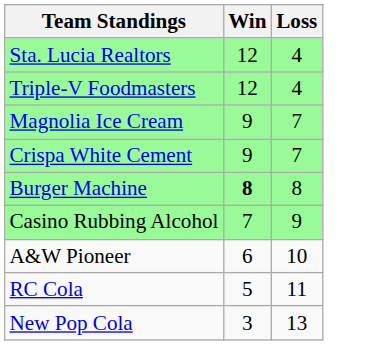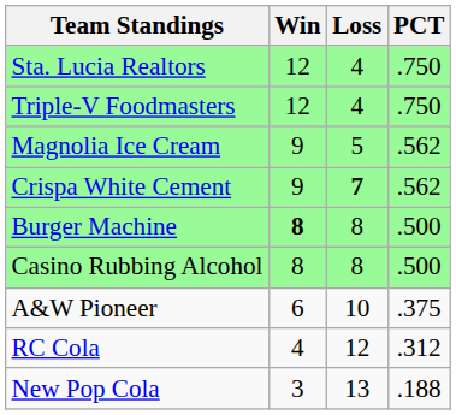 <table class="wikitable">
 <tr>
 <th>Team Standings</th>
 <th>Win</th>
 <th>Loss</th>
+<th>PCT</th>
 </tr>
 <tr align="center" bgcolor=#98fb98>
 <td align="left"><a href='#'>Sta. Lucia Realtors</a></td>
 <td>12</td>
 <td>4</td>
+<td>.750</td>
 </tr>
 <tr align="center" bgcolor=#98fb98>
 <td align="left"><a href='#'>Triple-V Foodmasters</a></td>
 <td>12</td>
 <td>4</td>
+<td>.750</td>
 </tr>
 <tr align="center" bgcolor=#98fb98>
 <td align="left"><a href='#'>Magnolia Ice Cream</a></td>
 <td>9</td>
-<td>7</td>
+<td>5</td>
+<td>.562</td>
 </tr>
 <tr align="center" bgcolor=#98fb98>
 <td align="left"><a href='#'>Crispa White Cement</a></td>
 <td>9</td>
-<td>7</td>
+<td><strong>7</strong></td>
+<td>.562</td>
 </tr>
 <tr align="center" bgcolor=#98fb98>
 <td align="left"><a href='#'>Burger Machine</a></td>
 <td><strong>8</strong></td>
 <td>8</td>
+<td>.500</td>
 </tr>
 <tr align="center" bgcolor=#98fb98>
 <td align="left">Casino Rubbing Alcohol</td>
-<td>7</td>
-<td>9</td>
+<td>8</td>
+<td>8</td>
+<td>.500</td>
 </tr>
 <tr align="center" bgcolor=>
 <td align="left">A&W Pioneer</td>
 <td>6</td>
 <td>10</td>
+<td>.375</td>
 </tr>
 <tr align="center" bgcolor=>
 <td align="left"><a href='#'>RC Cola</a></td>
-<td>5</td>
-<td>11</td>
+<td>4</td>
+<td>12</td>
+<td>.312</td>
 </tr>
 <tr align="center" bgcolor=>
 <td align="left"><a href='#'>New Pop Cola</a></td>
 <td>3</td>
 <td>13</td>
+<td>.188</td>
 </tr>
 </table>
